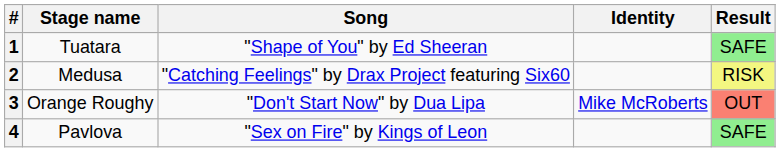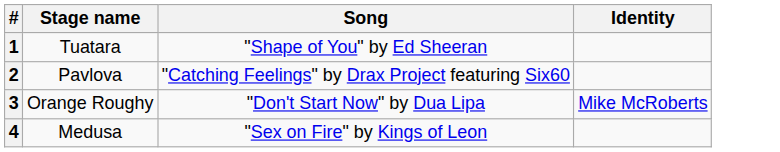 <table class="wikitable plainrowheaders" style="text-align: center;">
 <tr>
 <th>#</th>
 <th>Stage name</th>
 <th>Song</th>
 <th>Identity</th>
-<th>Result</th>
 </tr>
 <tr>
 <th>1</th>
 <td>Tuatara</td>
 <td>"<a href='#'>Shape of You</a>" by <a href='#'>Ed Sheeran</a></td>
 <td></td>
-<td bgcolor=lightgreen>SAFE</td>
 </tr>
 <tr>
 <th>2</th>
-<td>Medusa</td>
+<td>Pavlova</td>
 <td>"<a href='#'>Catching Feelings</a>" by <a href='#'>Drax Project</a> featuring <a href='#'>Six60</a></td>
 <td></td>
-<td bgcolor=#F3F781>RISK</td>
 </tr>
 <tr>
 <th>3</th>
 <td>Orange Roughy</td>
 <td>"<a href='#'>Don't Start Now</a>" by <a href='#'>Dua Lipa</a></td>
 <td><a href='#'>Mike McRoberts</a></td>
-<td bgcolor=salmon>OUT</td>
 </tr>
 <tr>
 <th>4</th>
-<td>Pavlova</td>
+<td>Medusa</td>
 <td>"<a href='#'>Sex on Fire</a>" by <a href='#'>Kings of Leon</a></td>
 <td></td>
-<td bgcolor=lightgreen>SAFE</td>
 </tr>
 </table>
